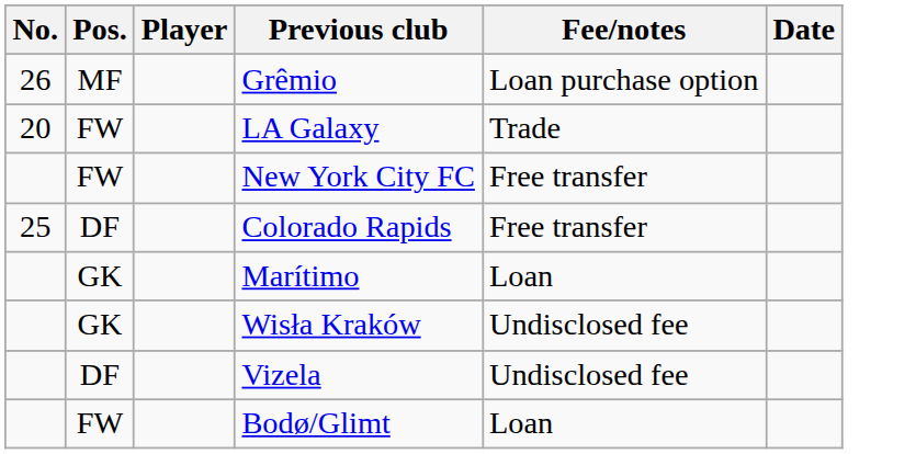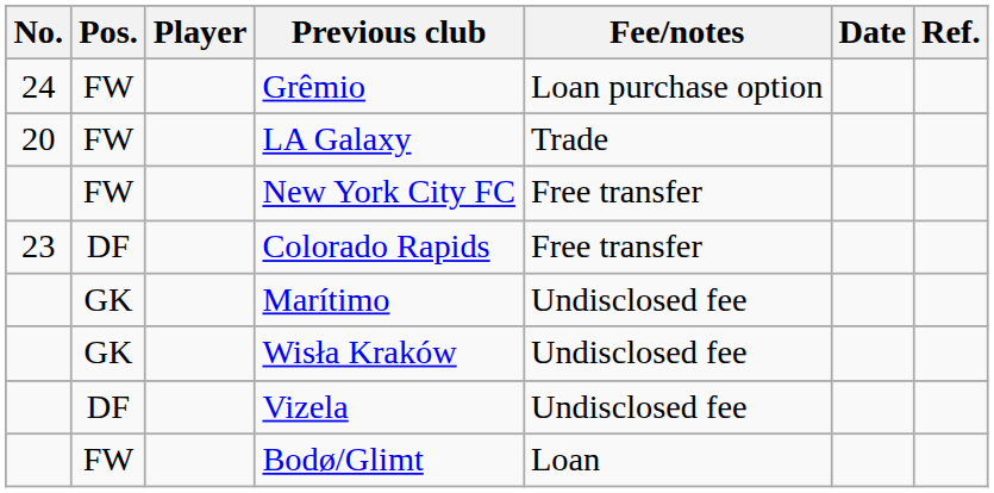 <table class="wikitable sortable">
 <tr>
 <th>No.</th>
 <th><strong>Pos.</strong></th>
 <th><strong>Player</strong></th>
 <th><strong>Previous club</strong></th>
 <th><strong>Fee/notes</strong></th>
 <th><strong>Date</strong></th>
+<th>Ref.</th>
 </tr>
 <tr>
-<td align="center">26</td>
-<td align="center">MF</td>
+<td align="center">24</td>
+<td align="center">FW</td>
 <td></td>
 <td> <a href='#'>Grêmio</a></td>
 <td>Loan purchase option</td>
 <td></td>
+<td align="center"></td>
 </tr>
 <tr>
 <td align="center">20</td>
 <td align="center">FW</td>
 <td></td>
 <td> <a href='#'>LA Galaxy</a></td>
 <td>Trade</td>
 <td></td>
+<td align="center"></td>
 </tr>
 <tr>
 <td align="center"></td>
 <td align="center">FW</td>
 <td></td>
 <td> <a href='#'>New York City FC</a></td>
 <td>Free transfer</td>
 <td></td>
+<td align="center"></td>
 </tr>
 <tr>
-<td align="center">25</td>
+<td align="center">23</td>
 <td align="center">DF</td>
 <td></td>
 <td> <a href='#'>Colorado Rapids</a></td>
 <td>Free transfer</td>
 <td></td>
+<td align="center"></td>
 </tr>
 <tr>
 <td align="center"></td>
 <td align="center">GK</td>
 <td></td>
 <td> <a href='#'>Marítimo</a></td>
-<td>Loan</td>
+<td>Undisclosed fee</td>
 <td></td>
+<td align="center"></td>
 </tr>
 <tr>
 <td align="center"></td>
 <td align="center">GK</td>
 <td></td>
 <td> <a href='#'>Wisła Kraków</a></td>
 <td>Undisclosed fee</td>
 <td></td>
+<td align="center"></td>
 </tr>
 <tr>
 <td align="center"></td>
 <td align="center">DF</td>
 <td></td>
 <td> <a href='#'>Vizela</a></td>
 <td>Undisclosed fee</td>
 <td></td>
+<td align="center"></td>
 </tr>
 <tr>
 <td align="center"></td>
 <td align="center">FW</td>
 <td></td>
 <td> <a href='#'>Bodø/Glimt</a></td>
 <td>Loan</td>
 <td></td>
+<td align="center"></td>
 </tr>
 </table>
